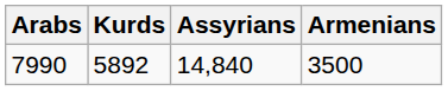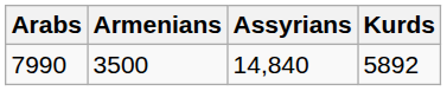 <table class="wikitable">
 <tr>
 <th>Arabs</th>
+<th>Armenians</th>
+<th>Assyrians</th>
 <th>Kurds</th>
-<th>Assyrians</th>
-<th>Armenians</th>
 </tr>
 <tr>
 <td>7990</td>
+<td>3500</td>
+<td>14,840</td>
 <td>5892</td>
-<td>14,840</td>
-<td>3500</td>
 </tr>
 </table>
